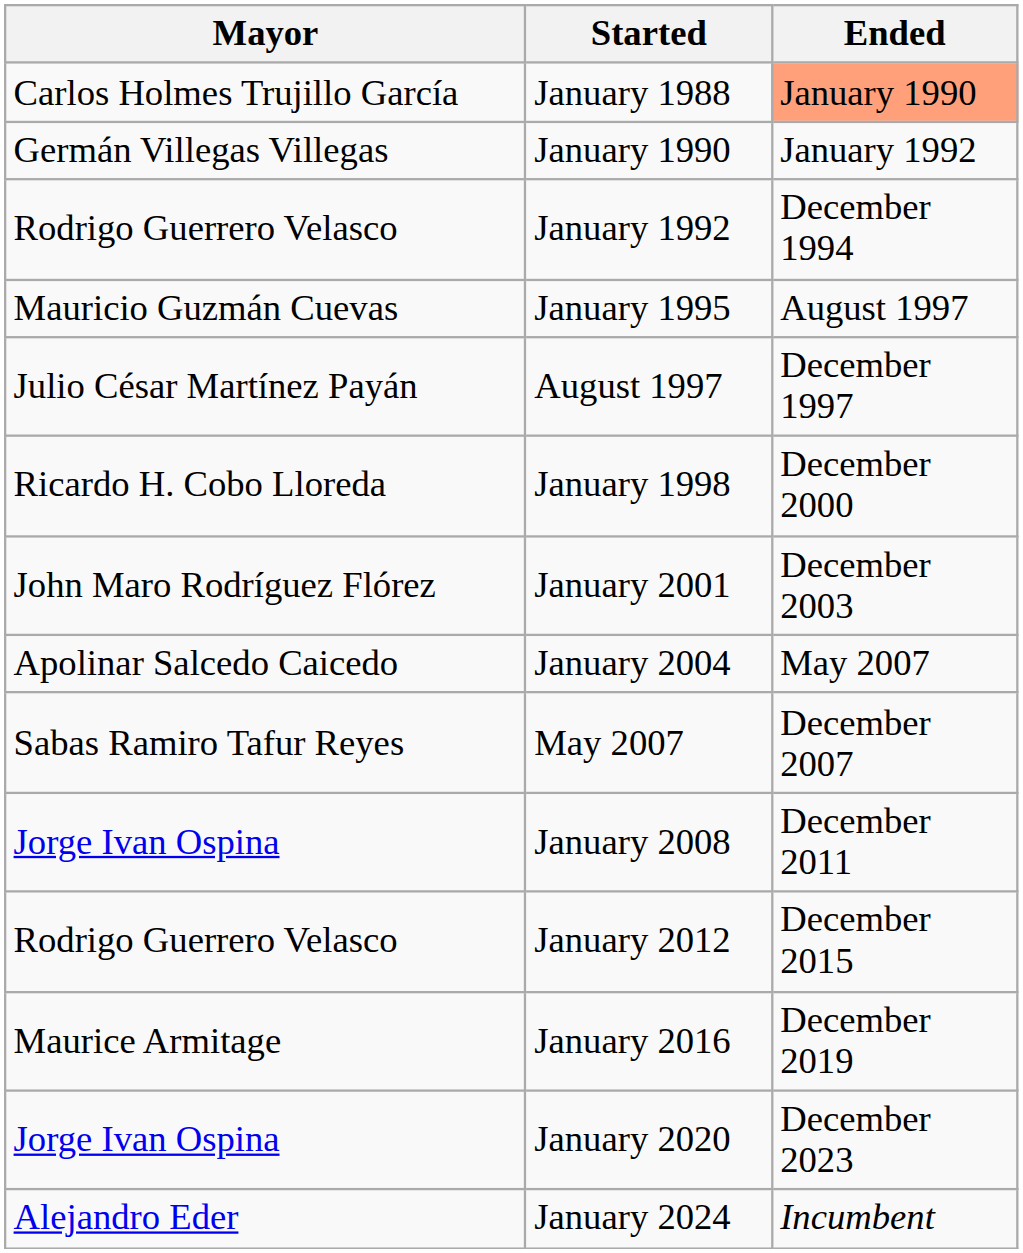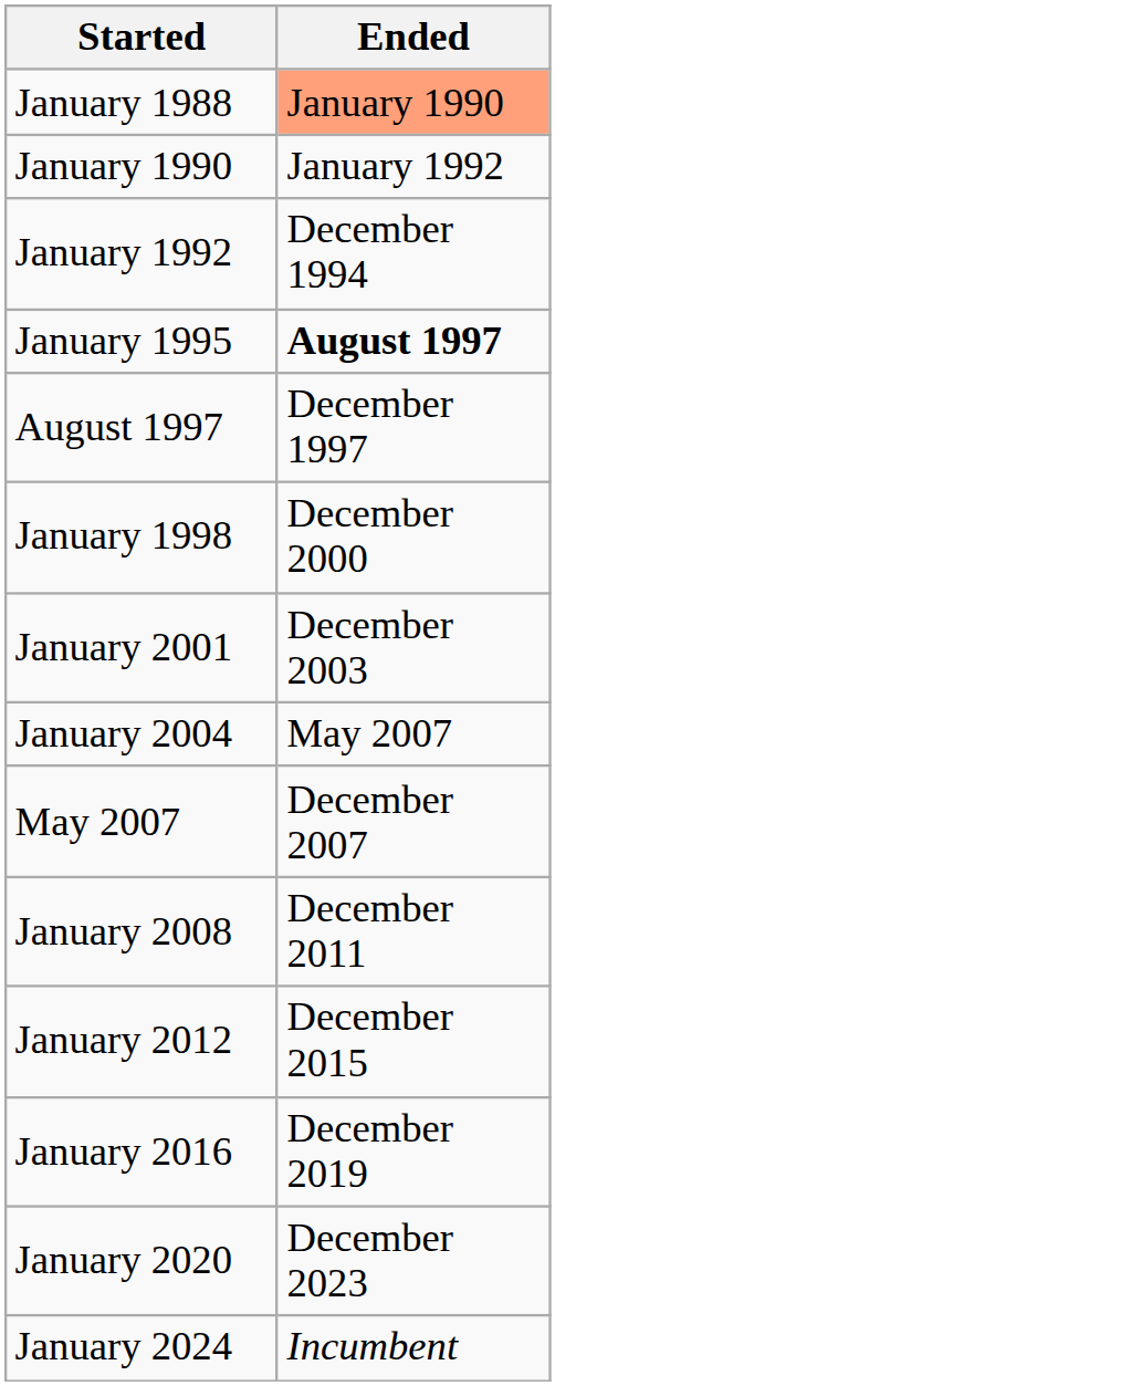 <table class="wikitable">
 <tr>
-<th style="width:220px;">Mayor</th>
 <th style="width:100px;">Started</th>
 <th style="width:100px;">Ended</th>
 </tr>
 <tr>
-<td>Carlos Holmes Trujillo García</td>
 <td>January 1988</td>
 <td style="background: lightsalmon;">January 1990</td>
 </tr>
 <tr>
-<td>Germán Villegas Villegas</td>
 <td>January 1990</td>
 <td>January 1992</td>
 </tr>
 <tr>
-<td>Rodrigo Guerrero Velasco</td>
 <td>January 1992</td>
 <td>December 1994</td>
 </tr>
 <tr>
-<td>Mauricio Guzmán Cuevas</td>
 <td>January 1995</td>
-<td>August 1997</td>
+<td><strong>August 1997</strong></td>
 </tr>
 <tr>
-<td>Julio César Martínez Payán</td>
 <td>August 1997</td>
 <td>December 1997</td>
 </tr>
 <tr>
-<td>Ricardo H. Cobo Lloreda</td>
 <td>January 1998</td>
 <td>December 2000</td>
 </tr>
 <tr>
-<td>John Maro Rodríguez Flórez</td>
 <td>January 2001</td>
 <td>December 2003</td>
 </tr>
 <tr>
-<td>Apolinar Salcedo Caicedo</td>
 <td>January 2004</td>
 <td>May 2007</td>
 </tr>
 <tr>
-<td>Sabas Ramiro Tafur Reyes</td>
 <td>May 2007</td>
 <td>December 2007</td>
 </tr>
 <tr>
-<td><a href='#'>Jorge Ivan Ospina</a></td>
 <td>January 2008</td>
 <td>December 2011</td>
 </tr>
 <tr>
-<td>Rodrigo Guerrero Velasco</td>
 <td>January 2012</td>
 <td>December 2015</td>
 </tr>
 <tr>
-<td>Maurice Armitage</td>
 <td>January 2016</td>
 <td>December 2019</td>
 </tr>
 <tr>
-<td><a href='#'>Jorge Ivan Ospina</a></td>
 <td>January 2020</td>
 <td>December 2023</td>
 </tr>
 <tr>
-<td><a href='#'>Alejandro Eder</a></td>
 <td>January 2024</td>
 <td><em>Incumbent</em></td>
 </tr>
 </table>
